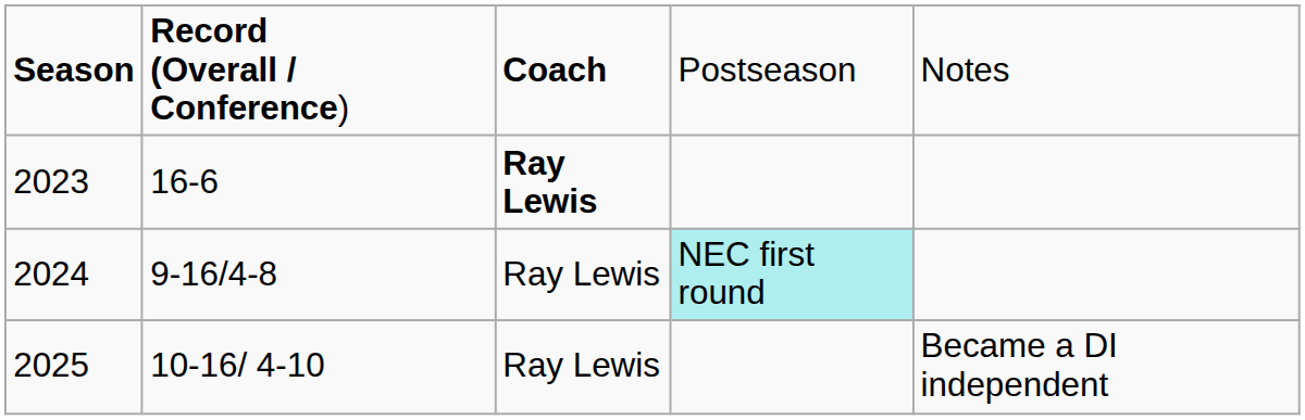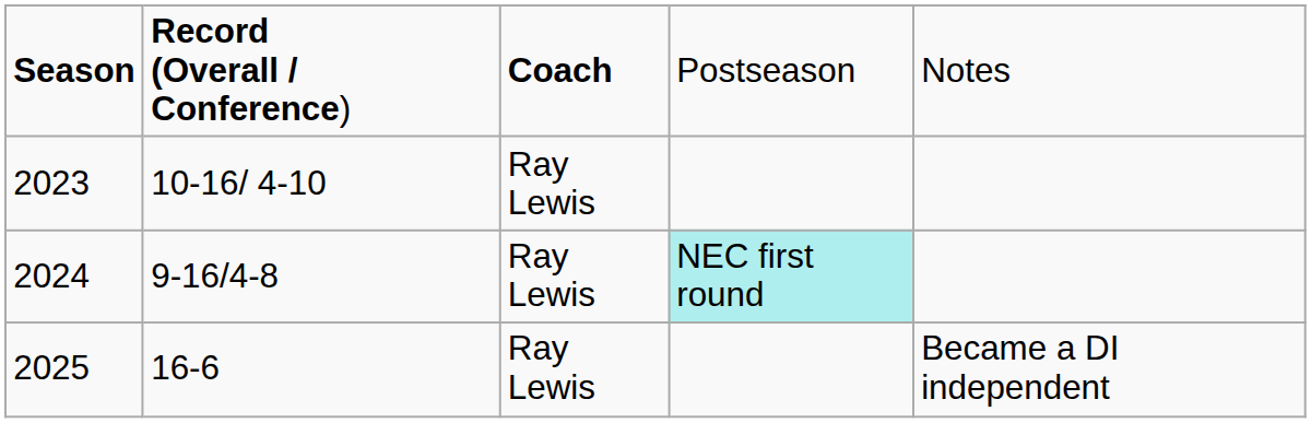 <table class="wikitable">
 <tr>
 <td><strong>Season</strong></td>
 <td><strong>Record</strong><br><strong>(Overall / Conference</strong>)</td>
 <td><strong>Coach</strong></td>
 <td>Postseason</td>
 <td>Notes</td>
 </tr>
 <tr>
 <td>2023</td>
-<td>16-6</td>
-<td><strong>Ray Lewis</strong></td>
+<td>10-16/ 4-10</td>
+<td>Ray Lewis</td>
 <td></td>
 <td></td>
 </tr>
 <tr>
 <td>2024</td>
 <td>9-16/4-8</td>
 <td>Ray Lewis</td>
 <td style="background: paleturquoise;">NEC first round</td>
 <td></td>
 </tr>
 <tr>
 <td>2025</td>
-<td>10-16/ 4-10</td>
+<td>16-6</td>
 <td>Ray Lewis</td>
 <td></td>
 <td>Became a DI independent</td>
 </tr>
 </table>
